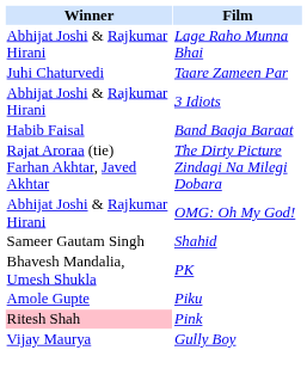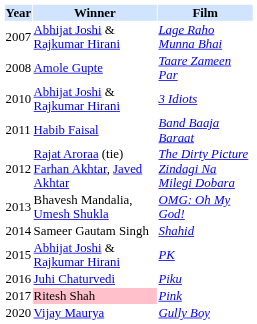 <table cellspacing="1" cellpadding="1" border="0" width="50%">
 <tr bgcolor="#d1e4fd">
+<th>Year</th>
 <th>Winner</th>
 <th>Film</th>
 </tr>
 <tr>
+<td>2007</td>
 <td><a href='#'>Abhijat Joshi</a> & <a href='#'>Rajkumar Hirani</a></td>
 <td><em><a href='#'>Lage Raho Munna Bhai</a></em></td>
 </tr>
 <tr>
-<td><a href='#'>Juhi Chaturvedi</a></td>
+<td>2008</td>
+<td><a href='#'>Amole Gupte</a></td>
 <td><em><a href='#'>Taare Zameen Par</a></em></td>
 </tr>
 <tr>
+<td>2010</td>
 <td><a href='#'>Abhijat Joshi</a> & <a href='#'>Rajkumar Hirani</a></td>
 <td><em><a href='#'>3 Idiots</a></em></td>
 </tr>
 <tr>
+<td>2011</td>
 <td><a href='#'>Habib Faisal</a></td>
 <td><em><a href='#'>Band Baaja Baraat</a></em></td>
 </tr>
 <tr>
+<td>2012</td>
 <td><a href='#'>Rajat Aroraa</a> (tie)<br><a href='#'>Farhan Akhtar</a>, <a href='#'>Javed Akhtar</a></td>
 <td><em><a href='#'>The Dirty Picture</a></em><br><em><a href='#'>Zindagi Na Milegi Dobara</a></em></td>
 </tr>
 <tr>
-<td><a href='#'>Abhijat Joshi</a> & <a href='#'>Rajkumar Hirani</a></td>
+<td>2013</td>
+<td>Bhavesh Mandalia, <a href='#'>Umesh Shukla</a></td>
 <td><em><a href='#'>OMG: Oh My God!</a></em></td>
 </tr>
 <tr>
+<td>2014</td>
 <td>Sameer Gautam Singh</td>
 <td><em><a href='#'>Shahid</a></em></td>
 </tr>
 <tr>
-<td>Bhavesh Mandalia, <a href='#'>Umesh Shukla</a></td>
+<td>2015</td>
+<td><a href='#'>Abhijat Joshi</a> & <a href='#'>Rajkumar Hirani</a></td>
 <td><em><a href='#'>PK</a></em></td>
 </tr>
 <tr>
-<td><a href='#'>Amole Gupte</a></td>
+<td>2016</td>
+<td><a href='#'>Juhi Chaturvedi</a></td>
 <td><em><a href='#'>Piku</a></em></td>
 </tr>
 <tr>
+<td>2017</td>
 <td style="background: pink;">Ritesh Shah</td>
 <td><em><a href='#'>Pink</a></em></td>
 </tr>
 <tr>
+<td>2020</td>
 <td><a href='#'>Vijay Maurya</a></td>
 <td><em><a href='#'>Gully Boy</a></em></td>
 </tr>
 </table>
